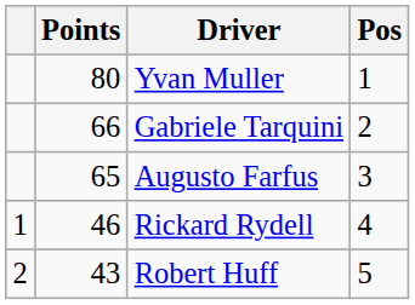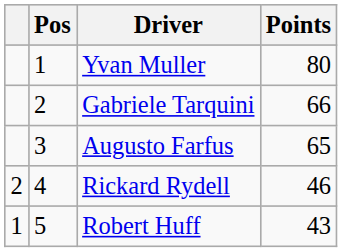 <table class="wikitable" style="font-size: 95%;">
 <tr>
 <th></th>
+<th>Pos</th>
+<th>Driver</th>
 <th>Points</th>
-<th>Driver</th>
-<th>Pos</th>
 </tr>
 <tr>
 <td align="left"></td>
+<td>1</td>
+<td> <a href='#'>Yvan Muller</a></td>
 <td align="right">80</td>
-<td> <a href='#'>Yvan Muller</a></td>
-<td>1</td>
 </tr>
 <tr>
 <td align="left"></td>
+<td>2</td>
+<td> <a href='#'>Gabriele Tarquini</a></td>
 <td align="right">66</td>
-<td> <a href='#'>Gabriele Tarquini</a></td>
-<td>2</td>
 </tr>
 <tr>
 <td align="left"></td>
+<td>3</td>
+<td> <a href='#'>Augusto Farfus</a></td>
 <td align="right">65</td>
-<td> <a href='#'>Augusto Farfus</a></td>
-<td>3</td>
+</tr>
+<tr>
+<td align="left"> 2</td>
+<td>4</td>
+<td> <a href='#'>Rickard Rydell</a></td>
+<td align="right">46</td>
 </tr>
 <tr>
 <td align="left"> 1</td>
-<td align="right">46</td>
-<td> <a href='#'>Rickard Rydell</a></td>
-<td>4</td>
-</tr>
-<tr>
-<td align="left"> 2</td>
+<td>5</td>
+<td> <a href='#'>Robert Huff</a></td>
 <td align="right">43</td>
-<td> <a href='#'>Robert Huff</a></td>
-<td>5</td>
 </tr>
 </table>
